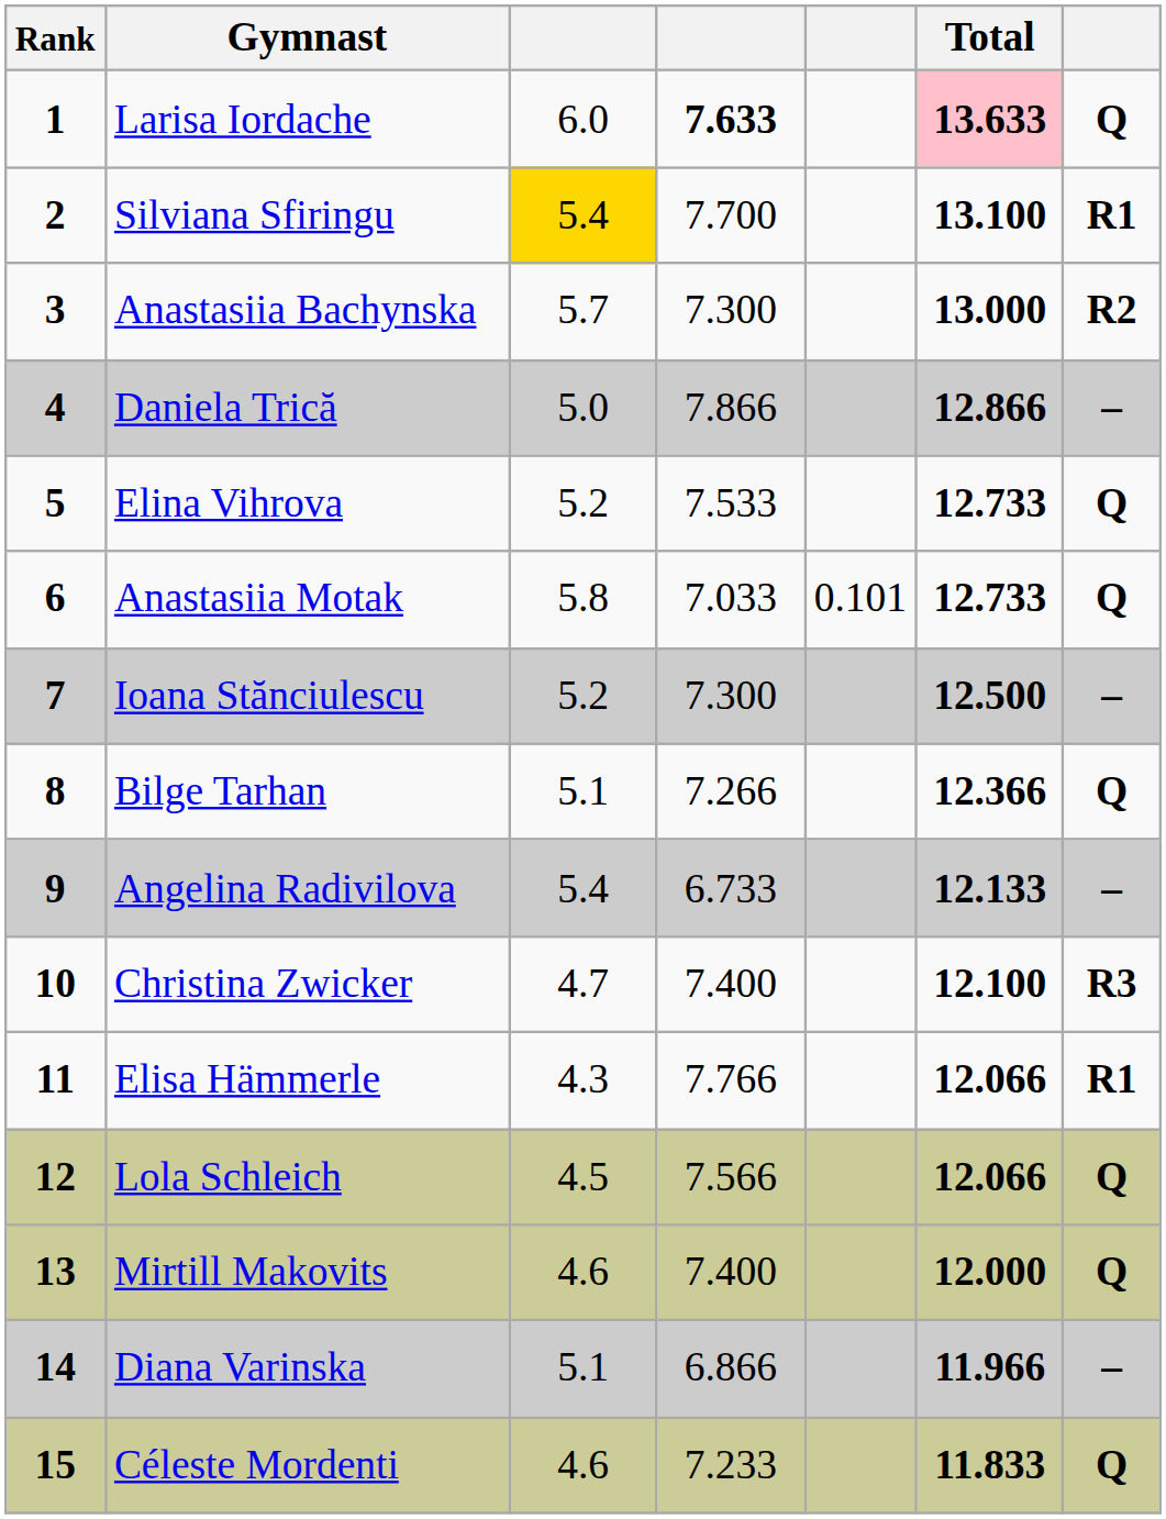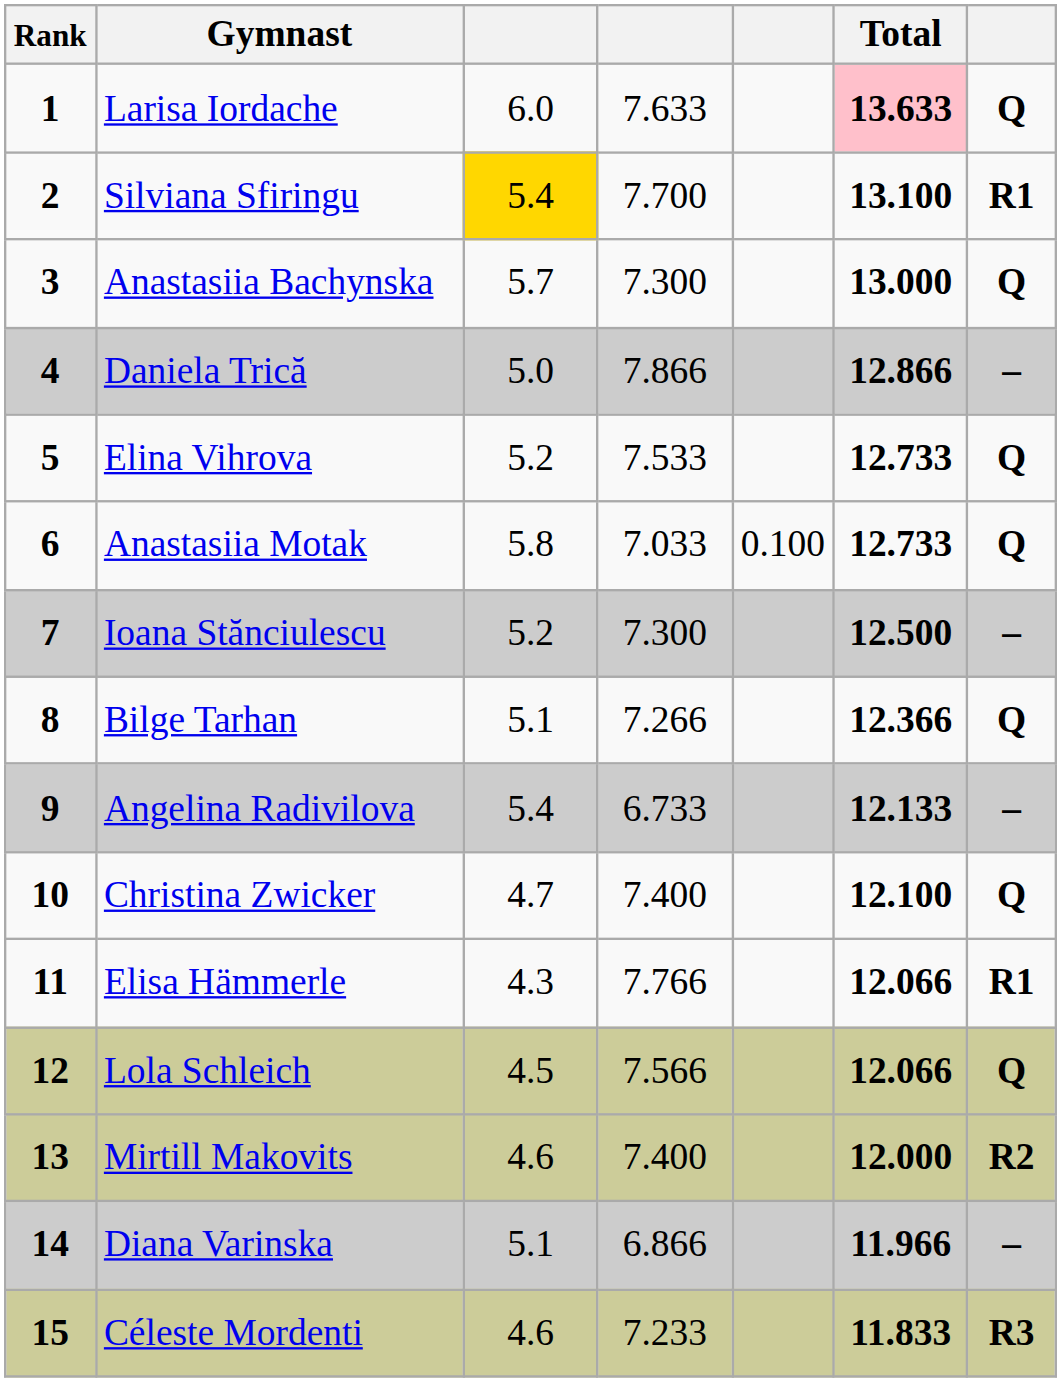 <table style="text-align:center;" class="wikitable sortable">
 <tr>
 <th scope="col" style="width:15px;"><small>Rank</small></th>
 <th scope="col" style="width:150px;">Gymnast</th>
 <th scope="col" style="width:50px;"><small></small></th>
 <th scope="col" style="width:50px;"><small></small></th>
 <th scope="col" style="width:20px;"><small></small></th>
 <th scope="col" style="width:50px;">Total</th>
 <th scope="col" style="width:30px;"><small></small></th>
 </tr>
 <tr>
 <td scope="row" style="text-align:center"><strong>1</strong></td>
 <td style="height:30px; text-align:left;"> <a href='#'>Larisa Iordache</a></td>
 <td>6.0</td>
-<td><strong>7.633</strong></td>
+<td>7.633</td>
 <td></td>
 <td style="background: pink;"><strong>13.633</strong></td>
 <td><strong>Q</strong></td>
 </tr>
 <tr>
 <td scope="row" style="text-align:center"><strong>2</strong></td>
 <td style="height:30px; text-align:left;"> <a href='#'>Silviana Sfiringu</a></td>
 <td style="background: gold;">5.4</td>
 <td>7.700</td>
 <td></td>
 <td><strong>13.100</strong></td>
 <td><strong>R1</strong></td>
 </tr>
 <tr>
 <td scope="row" style="text-align:center"><strong>3</strong></td>
 <td style="height:30px; text-align:left;"> <a href='#'>Anastasiia Bachynska</a></td>
 <td>5.7</td>
 <td>7.300</td>
 <td></td>
 <td><strong>13.000</strong></td>
-<td><strong>R2</strong></td>
+<td><strong>Q</strong></td>
 </tr>
 <tr style="background:#cccccc;">
 <td scope="row" style="text-align:center"><strong>4</strong></td>
 <td style="height:30px; text-align:left;"> <a href='#'>Daniela Trică</a></td>
 <td>5.0</td>
 <td>7.866</td>
 <td></td>
 <td><strong>12.866</strong></td>
 <td><strong>–</strong></td>
 </tr>
 <tr>
 <td scope="row" style="text-align:center"><strong>5</strong></td>
 <td style="height:30px; text-align:left;"> <a href='#'>Elina Vihrova</a></td>
 <td>5.2</td>
 <td>7.533</td>
 <td></td>
 <td><strong>12.733</strong></td>
 <td><strong>Q</strong></td>
 </tr>
 <tr>
 <td scope="row" style="text-align:center"><strong>6</strong></td>
 <td style="height:30px; text-align:left;"> <a href='#'>Anastasiia Motak</a></td>
 <td>5.8</td>
 <td>7.033</td>
-<td>0.101</td>
+<td>0.100</td>
 <td><strong>12.733</strong></td>
 <td><strong>Q</strong></td>
 </tr>
 <tr style="background:#cccccc;">
 <td scope="row" style="text-align:center"><strong>7</strong></td>
 <td style="height:30px; text-align:left;"> <a href='#'>Ioana Stănciulescu</a></td>
 <td>5.2</td>
 <td>7.300</td>
 <td></td>
 <td><strong>12.500</strong></td>
 <td><strong>–</strong></td>
 </tr>
 <tr>
 <td scope="row" style="text-align:center"><strong>8</strong></td>
 <td style="height:30px; text-align:left;"> <a href='#'>Bilge Tarhan</a></td>
 <td>5.1</td>
 <td>7.266</td>
 <td></td>
 <td><strong>12.366</strong></td>
 <td><strong>Q</strong></td>
 </tr>
 <tr style="background:#cccccc;">
 <td scope="row" style="text-align:center"><strong>9</strong></td>
 <td style="height:30px; text-align:left;"> <a href='#'>Angelina Radivilova</a></td>
 <td>5.4</td>
 <td>6.733</td>
 <td></td>
 <td><strong>12.133</strong></td>
 <td><strong>–</strong></td>
 </tr>
 <tr>
 <td scope="row" style="text-align:center"><strong>10</strong></td>
 <td style="height:30px; text-align:left;"> <a href='#'>Christina Zwicker</a></td>
 <td>4.7</td>
 <td>7.400</td>
 <td></td>
 <td><strong>12.100</strong></td>
-<td><strong>R3</strong></td>
+<td><strong>Q</strong></td>
 </tr>
 <tr>
 <td scope="row" style="text-align:center"><strong>11</strong></td>
 <td style="height:30px; text-align:left;"> <a href='#'>Elisa Hämmerle</a></td>
 <td>4.3</td>
 <td>7.766</td>
 <td></td>
 <td><strong>12.066</strong></td>
 <td><strong>R1</strong></td>
 </tr>
 <tr style="background:#cccc99;">
 <td scope="row" style="text-align:center"><strong>12</strong></td>
 <td style="height:30px; text-align:left;"> <a href='#'>Lola Schleich</a></td>
 <td>4.5</td>
 <td>7.566</td>
 <td></td>
 <td><strong>12.066</strong></td>
 <td><strong>Q</strong></td>
 </tr>
 <tr style="background:#cccc99;">
 <td scope="row" style="text-align:center"><strong>13</strong></td>
 <td style="height:30px; text-align:left;"> <a href='#'>Mirtill Makovits</a></td>
 <td>4.6</td>
 <td>7.400</td>
 <td></td>
 <td><strong>12.000</strong></td>
-<td><strong>Q</strong></td>
+<td><strong>R2</strong></td>
 </tr>
 <tr style="background:#cccccc;">
 <td scope="row" style="text-align:center"><strong>14</strong></td>
 <td style="height:30px; text-align:left;"> <a href='#'>Diana Varinska</a></td>
 <td>5.1</td>
 <td>6.866</td>
 <td></td>
 <td><strong>11.966</strong></td>
 <td><strong>–</strong></td>
 </tr>
 <tr style="background:#cccc99;">
 <td scope="row" style="text-align:center"><strong>15</strong></td>
 <td style="height:30px; text-align:left;"> <a href='#'>Céleste Mordenti</a></td>
 <td>4.6</td>
 <td>7.233</td>
 <td></td>
 <td><strong>11.833</strong></td>
-<td><strong>Q</strong></td>
+<td><strong>R3</strong></td>
 </tr>
 </table>
